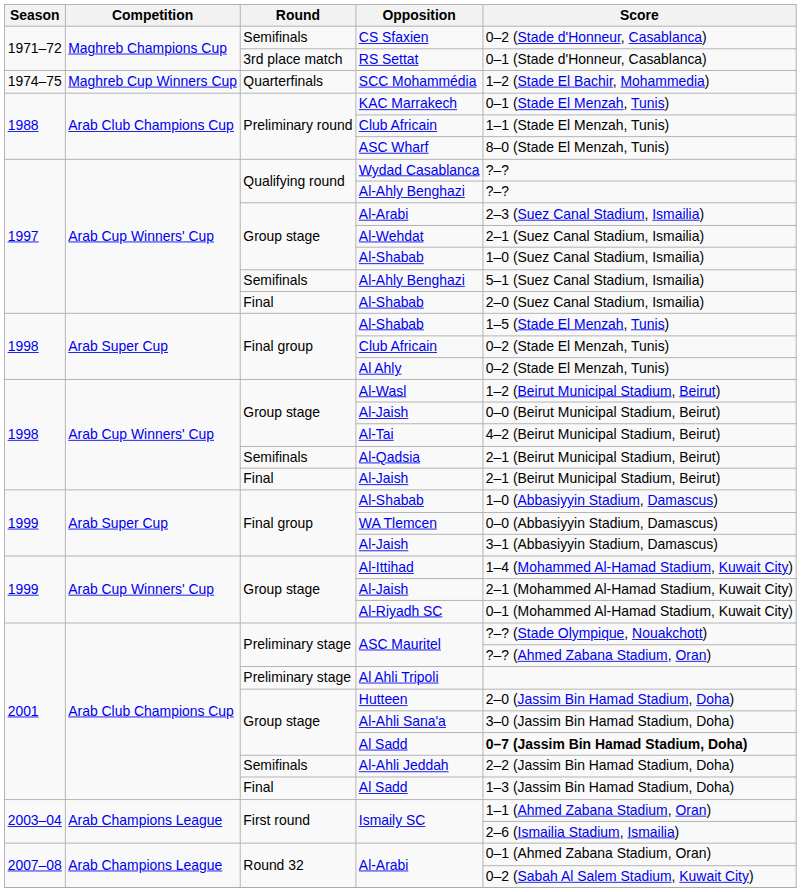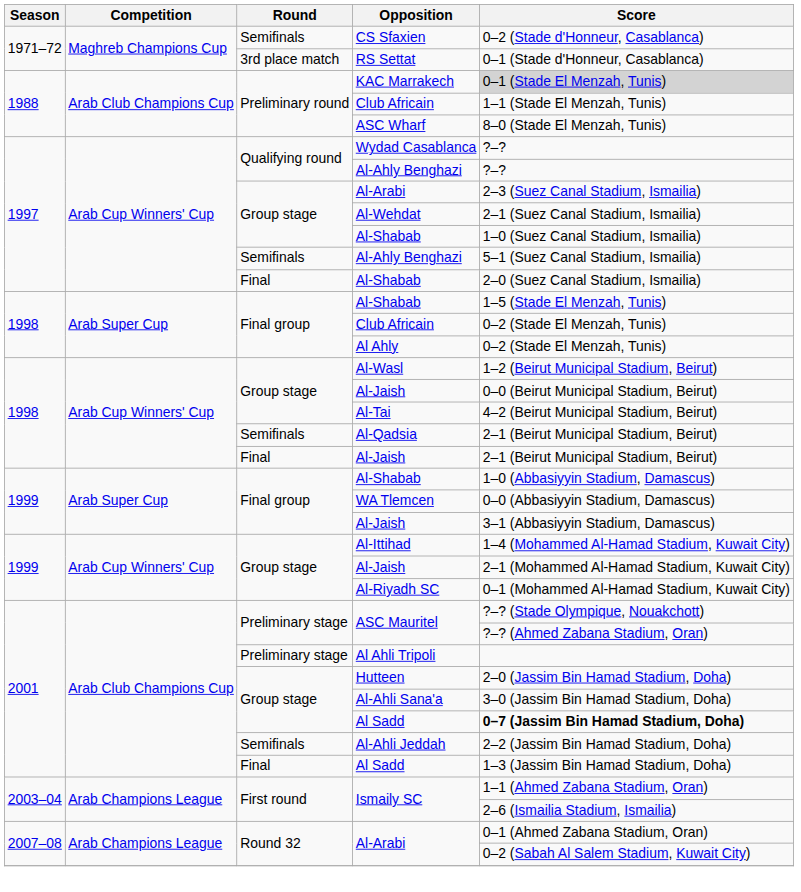 <table class="sortable plainrowheaders wikitable">
 <tr>
 <th scope=col>Season</th>
 <th scope=col>Competition</th>
 <th scope=col>Round</th>
 <th scope=col>Opposition</th>
 <th scope=col>Score</th>
 </tr>
 <tr>
 <td rowspan=2>1971–72</td>
 <td rowspan=2><a href='#'>Maghreb Champions Cup</a></td>
 <td>Semifinals</td>
 <td> <a href='#'>CS Sfaxien</a></td>
 <td>0–2 (<a href='#'>Stade d'Honneur</a>, <a href='#'>Casablanca</a>)</td>
 </tr>
 <tr>
 <td>3rd place match</td>
 <td> <a href='#'>RS Settat</a></td>
 <td>0–1 (Stade d'Honneur, Casablanca)</td>
 </tr>
 <tr>
-<td>1974–75</td>
-<td><a href='#'>Maghreb Cup Winners Cup</a></td>
-<td>Quarterfinals</td>
-<td> <a href='#'>SCC Mohammédia</a></td>
-<td>1–2 (<a href='#'>Stade El Bachir</a>, <a href='#'>Mohammedia</a>)</td>
-</tr>
-<tr>
 <td rowspan=3><a href='#'>1988</a></td>
 <td rowspan=3><a href='#'>Arab Club Champions Cup</a></td>
 <td rowspan=3>Preliminary round</td>
 <td> <a href='#'>KAC Marrakech</a></td>
-<td>0–1 (<a href='#'>Stade El Menzah</a>, <a href='#'>Tunis</a>)</td>
+<td style="background: lightgrey;">0–1 (<a href='#'>Stade El Menzah</a>, <a href='#'>Tunis</a>)</td>
 </tr>
 <tr>
 <td> <a href='#'>Club Africain</a></td>
 <td>1–1 (Stade El Menzah, Tunis)</td>
 </tr>
 <tr>
 <td> <a href='#'>ASC Wharf</a></td>
 <td>8–0 (Stade El Menzah, Tunis)</td>
 </tr>
 <tr>
 <td rowspan=7><a href='#'>1997</a></td>
 <td rowspan=7><a href='#'>Arab Cup Winners' Cup</a></td>
 <td rowspan=2>Qualifying round</td>
 <td> <a href='#'>Wydad Casablanca</a></td>
 <td>?–?</td>
 </tr>
 <tr>
 <td> <a href='#'>Al-Ahly Benghazi</a></td>
 <td>?–?</td>
 </tr>
 <tr>
 <td rowspan=3>Group stage</td>
 <td> <a href='#'>Al-Arabi</a></td>
 <td>2–3 (<a href='#'>Suez Canal Stadium</a>, <a href='#'>Ismailia</a>)</td>
 </tr>
 <tr>
 <td> <a href='#'>Al-Wehdat</a></td>
 <td>2–1 (Suez Canal Stadium, Ismailia)</td>
 </tr>
 <tr>
 <td> <a href='#'>Al-Shabab</a></td>
 <td>1–0 (Suez Canal Stadium, Ismailia)</td>
 </tr>
 <tr>
 <td>Semifinals</td>
 <td> <a href='#'>Al-Ahly Benghazi</a></td>
 <td>5–1 (Suez Canal Stadium, Ismailia)</td>
 </tr>
 <tr>
 <td>Final</td>
 <td> <a href='#'>Al-Shabab</a></td>
 <td>2–0 (Suez Canal Stadium, Ismailia)</td>
 </tr>
 <tr>
 <td rowspan=3><a href='#'>1998</a></td>
 <td rowspan=3><a href='#'>Arab Super Cup</a></td>
 <td rowspan=3>Final group</td>
 <td> <a href='#'>Al-Shabab</a></td>
 <td>1–5 (<a href='#'>Stade El Menzah</a>, <a href='#'>Tunis</a>)</td>
 </tr>
 <tr>
 <td> <a href='#'>Club Africain</a></td>
 <td>0–2 (Stade El Menzah, Tunis)</td>
 </tr>
 <tr>
 <td> <a href='#'>Al Ahly</a></td>
 <td>0–2 (Stade El Menzah, Tunis)</td>
 </tr>
 <tr>
 <td rowspan=5><a href='#'>1998</a></td>
 <td rowspan=5><a href='#'>Arab Cup Winners' Cup</a></td>
 <td rowspan=3>Group stage</td>
 <td> <a href='#'>Al-Wasl</a></td>
 <td>1–2 (<a href='#'>Beirut Municipal Stadium</a>, <a href='#'>Beirut</a>)</td>
 </tr>
 <tr>
 <td> <a href='#'>Al-Jaish</a></td>
 <td>0–0 (Beirut Municipal Stadium, Beirut)</td>
 </tr>
 <tr>
 <td> <a href='#'>Al-Tai</a></td>
 <td>4–2 (Beirut Municipal Stadium, Beirut)</td>
 </tr>
 <tr>
 <td>Semifinals</td>
 <td> <a href='#'>Al-Qadsia</a></td>
 <td>2–1  (Beirut Municipal Stadium, Beirut)</td>
 </tr>
 <tr>
 <td>Final</td>
 <td> <a href='#'>Al-Jaish</a></td>
 <td>2–1  (Beirut Municipal Stadium, Beirut)</td>
 </tr>
 <tr>
 <td rowspan=3><a href='#'>1999</a></td>
 <td rowspan=3><a href='#'>Arab Super Cup</a></td>
 <td rowspan=3>Final group</td>
 <td> <a href='#'>Al-Shabab</a></td>
 <td>1–0 (<a href='#'>Abbasiyyin Stadium</a>, <a href='#'>Damascus</a>)</td>
 </tr>
 <tr>
 <td> <a href='#'>WA Tlemcen</a></td>
 <td>0–0 (Abbasiyyin Stadium, Damascus)</td>
 </tr>
 <tr>
 <td> <a href='#'>Al-Jaish</a></td>
 <td>3–1 (Abbasiyyin Stadium, Damascus)</td>
 </tr>
 <tr>
 <td rowspan=3><a href='#'>1999</a></td>
 <td rowspan=3><a href='#'>Arab Cup Winners' Cup</a></td>
 <td rowspan=3>Group stage</td>
 <td> <a href='#'>Al-Ittihad</a></td>
 <td>1–4 (<a href='#'>Mohammed Al-Hamad Stadium</a>, <a href='#'>Kuwait City</a>)</td>
 </tr>
 <tr>
 <td> <a href='#'>Al-Jaish</a></td>
 <td>2–1 (Mohammed Al-Hamad Stadium, Kuwait City)</td>
 </tr>
 <tr>
 <td> <a href='#'>Al-Riyadh SC</a></td>
 <td>0–1 (Mohammed Al-Hamad Stadium, Kuwait City)</td>
 </tr>
 <tr>
 <td rowspan=8><a href='#'>2001</a></td>
 <td rowspan=8><a href='#'>Arab Club Champions Cup</a></td>
 <td rowspan=2>Preliminary stage<br></td>
 <td rowspan=2> <a href='#'>ASC Mauritel</a></td>
 <td>?–? (<a href='#'>Stade Olympique</a>, <a href='#'>Nouakchott</a>)</td>
 </tr>
 <tr>
 <td>?–? (<a href='#'>Ahmed Zabana Stadium</a>, <a href='#'>Oran</a>)</td>
 </tr>
 <tr>
 <td>Preliminary stage<br></td>
 <td> <a href='#'>Al Ahli Tripoli</a></td>
 <td align=center></td>
 </tr>
 <tr>
 <td rowspan=3>Group stage</td>
 <td> <a href='#'>Hutteen</a></td>
 <td>2–0 (<a href='#'>Jassim Bin Hamad Stadium</a>, <a href='#'>Doha</a>)</td>
 </tr>
 <tr>
 <td> <a href='#'>Al-Ahli Sana'a</a></td>
 <td>3–0 (Jassim Bin Hamad Stadium, Doha)</td>
 </tr>
 <tr>
 <td> <a href='#'>Al Sadd</a></td>
 <td><strong>0–7 (Jassim Bin Hamad Stadium, Doha)</strong></td>
 </tr>
 <tr>
 <td>Semifinals</td>
 <td> <a href='#'>Al-Ahli Jeddah</a></td>
 <td>2–2  (Jassim Bin Hamad Stadium, Doha)</td>
 </tr>
 <tr>
 <td>Final</td>
 <td> <a href='#'>Al Sadd</a></td>
 <td>1–3 (Jassim Bin Hamad Stadium, Doha)</td>
 </tr>
 <tr>
 <td rowspan=2><a href='#'>2003–04</a></td>
 <td rowspan=2><a href='#'>Arab Champions League</a></td>
 <td rowspan=2>First round</td>
 <td rowspan=2> <a href='#'>Ismaily SC</a></td>
 <td>1–1 (<a href='#'>Ahmed Zabana Stadium</a>, <a href='#'>Oran</a>)</td>
 </tr>
 <tr>
 <td>2–6 (<a href='#'>Ismailia Stadium</a>, <a href='#'>Ismailia</a>)</td>
 </tr>
 <tr>
 <td rowspan=2><a href='#'>2007–08</a></td>
 <td rowspan=2><a href='#'>Arab Champions League</a></td>
 <td rowspan=2>Round 32</td>
 <td rowspan=2> <a href='#'>Al-Arabi</a></td>
 <td>0–1 (Ahmed Zabana Stadium, Oran)</td>
 </tr>
 <tr>
 <td>0–2 (<a href='#'>Sabah Al Salem Stadium</a>, <a href='#'>Kuwait City</a>)</td>
 </tr>
 <tr>
 </tr>
 </table>
